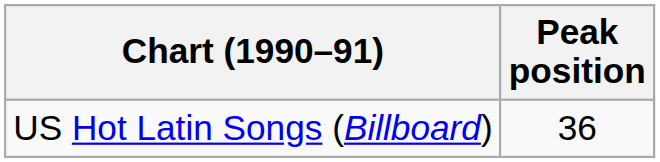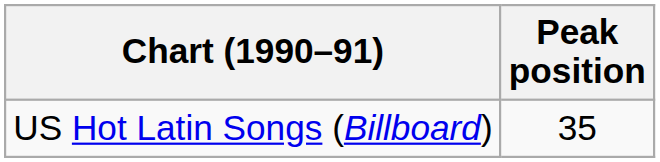 <table class="wikitable sortable">
 <tr>
 <th>Chart (1990–91)</th>
 <th>Peak<br>position</th>
 </tr>
 <tr>
 <td>US <a href='#'>Hot Latin Songs</a> (<a href='#'><em>Billboard</em></a>)</td>
-<td align="center">36</td>
+<td align="center">35</td>
 </tr>
 </table>
